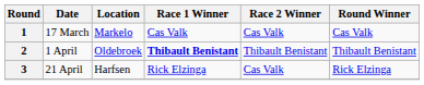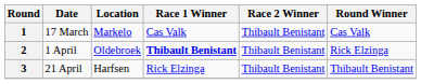 <table class="wikitable" style="font-size: 85%;">
 <tr>
 <th>Round</th>
 <th>Date</th>
 <th>Location</th>
 <th>Race 1 Winner</th>
 <th>Race 2 Winner</th>
 <th>Round Winner</th>
 </tr>
 <tr>
 <th>1</th>
 <td>17 March</td>
 <td> <a href='#'>Markelo</a></td>
 <td> <a href='#'>Cas Valk</a></td>
-<td> <a href='#'>Cas Valk</a></td>
+<td> <a href='#'>Thibault Benistant</a></td>
 <td> <a href='#'>Cas Valk</a></td>
 </tr>
 <tr>
 <th>2</th>
 <td>1 April</td>
 <td> <a href='#'>Oldebroek</a></td>
 <td><strong> <a href='#'>Thibault Benistant</a></strong></td>
 <td> <a href='#'>Thibault Benistant</a></td>
-<td> <a href='#'>Thibault Benistant</a></td>
+<td> <a href='#'>Rick Elzinga</a></td>
 </tr>
 <tr>
 <th>3</th>
 <td>21 April</td>
 <td> Harfsen</td>
 <td> <a href='#'>Rick Elzinga</a></td>
-<td> <a href='#'>Cas Valk</a></td>
-<td> <a href='#'>Rick Elzinga</a></td>
+<td> <a href='#'>Thibault Benistant</a></td>
+<td> <a href='#'>Thibault Benistant</a></td>
 </tr>
 <tr>
 </tr>
 </table>
